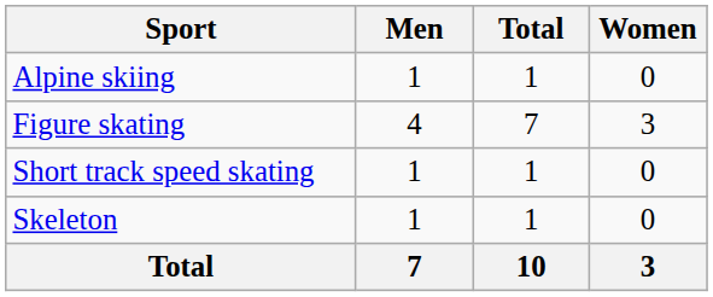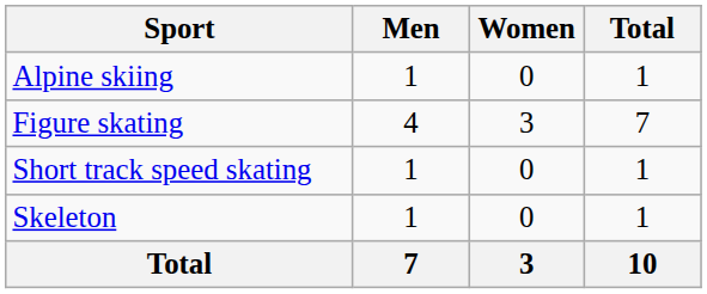 <table class="wikitable sortable" style="text-align:center;">
 <tr>
 <th width=180>Sport</th>
 <th width=55>Men</th>
+<th width=55>Women</th>
 <th width=55>Total</th>
-<th width=55>Women</th>
 </tr>
 <tr>
 <td align=left><a href='#'>Alpine skiing</a></td>
 <td>1</td>
+<td>0</td>
 <td>1</td>
-<td>0</td>
 </tr>
 <tr>
 <td align=left><a href='#'>Figure skating</a></td>
 <td>4</td>
+<td>3</td>
 <td>7</td>
-<td>3</td>
 </tr>
 <tr>
 <td align=left><a href='#'>Short track speed skating</a></td>
 <td>1</td>
+<td>0</td>
 <td>1</td>
-<td>0</td>
 </tr>
 <tr>
 <td align=left><a href='#'>Skeleton</a></td>
 <td>1</td>
+<td>0</td>
 <td>1</td>
-<td>0</td>
 </tr>
 <tr>
 <th>Total</th>
 <th>7</th>
+<th>3</th>
 <th>10</th>
-<th>3</th>
 </tr>
 </table>
